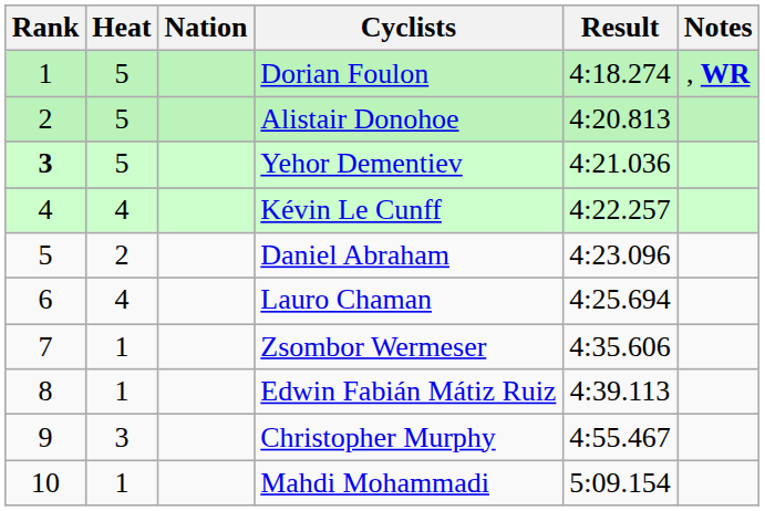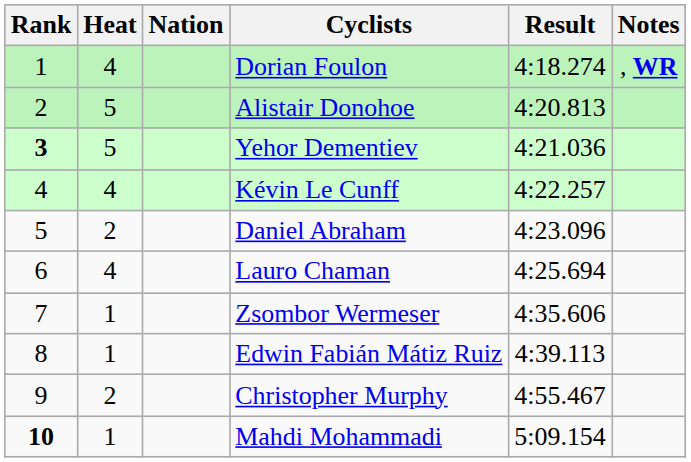 <table class="wikitable sortable" style="text-align:center;">
 <tr>
 <th>Rank</th>
 <th>Heat</th>
 <th>Nation</th>
 <th class="unsortable">Cyclists</th>
 <th>Result</th>
 <th class="unsortable">Notes</th>
 </tr>
 <tr bgcolor=bbf3bb>
 <td>1</td>
-<td>5</td>
+<td>4</td>
 <td align=left></td>
 <td align=left><a href='#'>Dorian Foulon</a></td>
 <td>4:18.274</td>
 <td>, <strong><a href='#'>WR</a></strong></td>
 </tr>
 <tr bgcolor=bbf3bb>
 <td>2</td>
 <td>5</td>
 <td align=left></td>
 <td align=left><a href='#'>Alistair Donohoe</a></td>
 <td>4:20.813</td>
 <td></td>
 </tr>
 <tr bgcolor=ccffcc>
 <td><strong>3</strong></td>
 <td>5</td>
 <td align=left></td>
 <td align=left><a href='#'>Yehor Dementiev</a></td>
 <td>4:21.036</td>
 <td></td>
 </tr>
 <tr bgcolor=ccffcc>
 <td>4</td>
 <td>4</td>
 <td align=left></td>
 <td align=left><a href='#'>Kévin Le Cunff</a></td>
 <td>4:22.257</td>
 <td></td>
 </tr>
 <tr>
 <td>5</td>
 <td>2</td>
 <td align=left></td>
 <td align=left><a href='#'>Daniel Abraham</a></td>
 <td>4:23.096</td>
 <td></td>
 </tr>
 <tr>
 <td>6</td>
 <td>4</td>
 <td align=left></td>
 <td align=left><a href='#'>Lauro Chaman</a></td>
 <td>4:25.694</td>
 <td></td>
 </tr>
 <tr>
 <td>7</td>
 <td>1</td>
 <td align=left></td>
 <td align=left><a href='#'>Zsombor Wermeser</a></td>
 <td>4:35.606</td>
 <td></td>
 </tr>
 <tr>
 <td>8</td>
 <td>1</td>
 <td align=left></td>
 <td align=left><a href='#'>Edwin Fabián Mátiz Ruiz</a></td>
 <td>4:39.113</td>
 <td></td>
 </tr>
 <tr>
 <td>9</td>
-<td>3</td>
+<td>2</td>
 <td align=left></td>
 <td align=left><a href='#'>Christopher Murphy</a></td>
 <td>4:55.467</td>
 <td></td>
 </tr>
 <tr>
-<td>10</td>
+<td><strong>10</strong></td>
 <td>1</td>
 <td align=left></td>
 <td align=left><a href='#'>Mahdi Mohammadi</a></td>
 <td>5:09.154</td>
 <td></td>
 </tr>
 </table>
